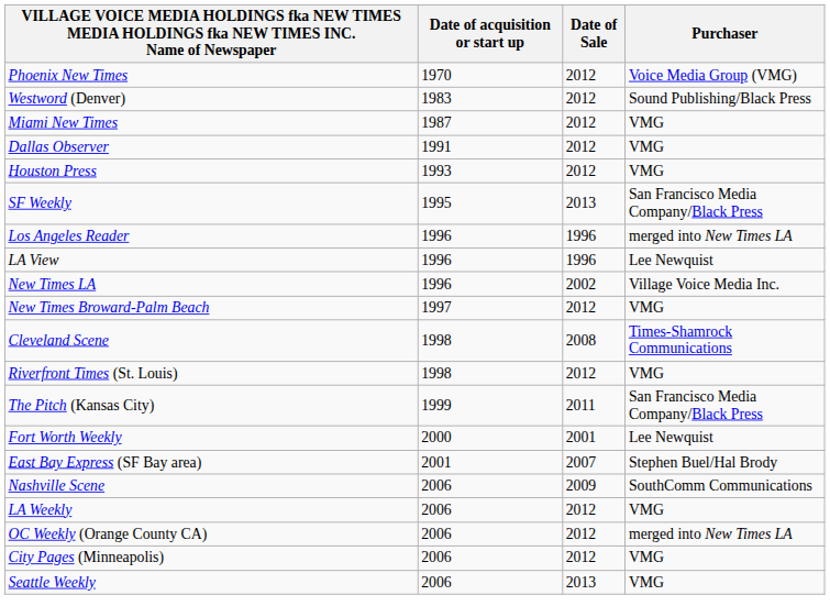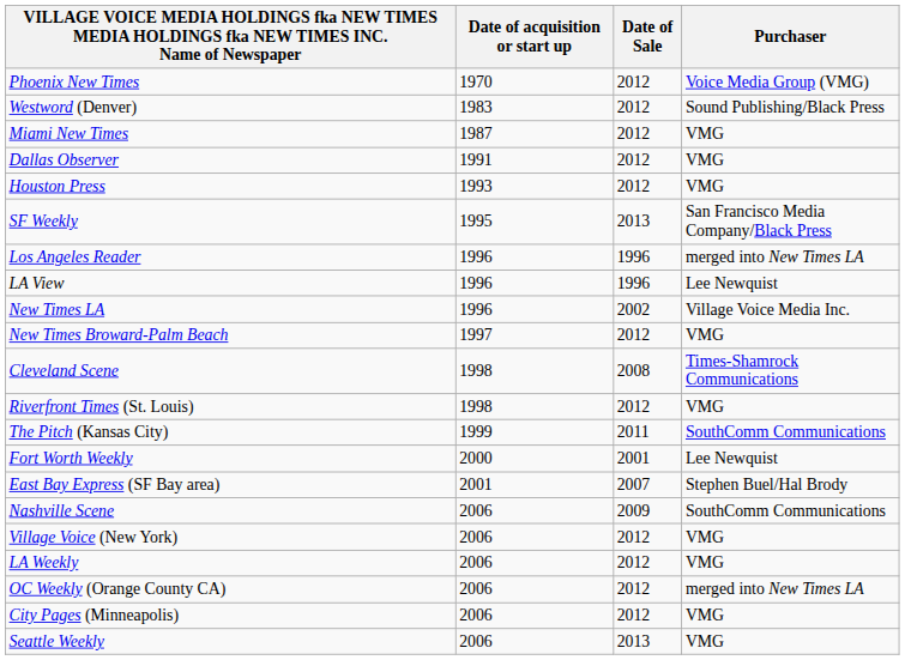 <table class="wikitable sortable">
 <tr>
 <th>VILLAGE VOICE MEDIA HOLDINGS fka NEW TIMES MEDIA HOLDINGS fka NEW TIMES INC.<br>Name of Newspaper</th>
 <th>Date of acquisition or start up</th>
 <th>Date of Sale</th>
 <th>Purchaser</th>
 </tr>
 <tr>
 <td><em><a href='#'>Phoenix New Times</a></em></td>
 <td>1970</td>
 <td>2012</td>
 <td><a href='#'>Voice Media Group</a> (VMG)</td>
 </tr>
 <tr>
 <td><em><a href='#'>Westword</a></em> (Denver)</td>
 <td>1983</td>
 <td>2012</td>
 <td>Sound Publishing/Black Press</td>
 </tr>
 <tr>
 <td><em><a href='#'>Miami New Times</a></em></td>
 <td>1987</td>
 <td>2012</td>
 <td>VMG</td>
 </tr>
 <tr>
 <td><em><a href='#'>Dallas Observer</a></em></td>
 <td>1991</td>
 <td>2012</td>
 <td>VMG</td>
 </tr>
 <tr>
 <td><em><a href='#'>Houston Press</a></em></td>
 <td>1993</td>
 <td>2012</td>
 <td>VMG</td>
 </tr>
 <tr>
 <td><em><a href='#'>SF Weekly</a></em></td>
 <td>1995</td>
 <td>2013</td>
 <td>San Francisco Media Company/<a href='#'>Black Press</a></td>
 </tr>
 <tr>
 <td><em><a href='#'>Los Angeles Reader</a></em></td>
 <td>1996</td>
 <td>1996</td>
 <td>merged into <em>New Times LA</em></td>
 </tr>
 <tr>
 <td><em>LA View</em></td>
 <td>1996</td>
 <td>1996</td>
 <td>Lee Newquist</td>
 </tr>
 <tr>
 <td><em><a href='#'>New Times LA</a></em></td>
 <td>1996</td>
 <td>2002</td>
 <td>Village Voice Media Inc.</td>
 </tr>
 <tr>
 <td><em><a href='#'>New Times Broward-Palm Beach</a></em></td>
 <td>1997</td>
 <td>2012</td>
 <td>VMG</td>
 </tr>
 <tr>
 <td><em><a href='#'>Cleveland Scene</a></em></td>
 <td>1998</td>
 <td>2008</td>
 <td><a href='#'>Times-Shamrock Communications</a></td>
 </tr>
 <tr>
 <td><em><a href='#'>Riverfront Times</a></em> (St. Louis)</td>
 <td>1998</td>
 <td>2012</td>
 <td>VMG</td>
 </tr>
 <tr>
 <td><em><a href='#'>The Pitch</a></em> (Kansas City)</td>
 <td>1999</td>
 <td>2011</td>
-<td>San Francisco Media Company/<a href='#'>Black Press</a></td>
+<td><a href='#'>SouthComm Communications</a></td>
 </tr>
 <tr>
 <td><em><a href='#'>Fort Worth Weekly</a></em></td>
 <td>2000</td>
 <td>2001</td>
 <td>Lee Newquist</td>
 </tr>
 <tr>
 <td><em><a href='#'>East Bay Express</a></em> (SF Bay area)</td>
 <td>2001</td>
 <td>2007</td>
 <td>Stephen Buel/Hal Brody</td>
 </tr>
 <tr>
 <td><em><a href='#'>Nashville Scene</a></em></td>
 <td>2006</td>
 <td>2009</td>
 <td>SouthComm Communications</td>
+</tr>
+<tr>
+<td><em><a href='#'>Village Voice</a></em> (New York)</td>
+<td>2006</td>
+<td>2012</td>
+<td>VMG</td>
 </tr>
 <tr>
 <td><em><a href='#'>LA Weekly</a></em></td>
 <td>2006</td>
 <td>2012</td>
 <td>VMG</td>
 </tr>
 <tr>
 <td><em><a href='#'>OC Weekly</a></em> (Orange County CA)</td>
 <td>2006</td>
 <td>2012</td>
 <td>merged into <em>New Times LA</em></td>
 </tr>
 <tr>
 <td><em><a href='#'>City Pages</a></em> (Minneapolis)</td>
 <td>2006</td>
 <td>2012</td>
 <td>VMG</td>
 </tr>
 <tr>
 <td><em><a href='#'>Seattle Weekly</a></em></td>
 <td>2006</td>
 <td>2013</td>
 <td>VMG</td>
 </tr>
 </table>
